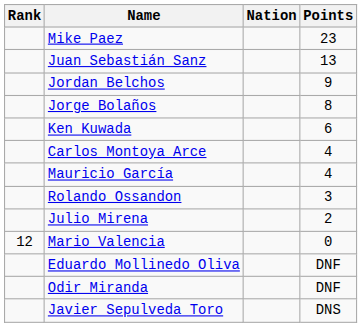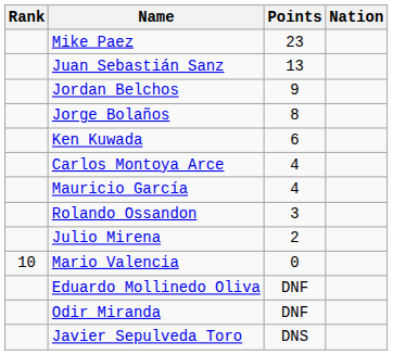 <table class="wikitable sortable">
 <tr>
 <th>Rank</th>
 <th>Name</th>
+<th>Points</th>
 <th>Nation</th>
-<th>Points</th>
 </tr>
 <tr>
 <td align="center"></td>
 <td><a href='#'>Mike Paez</a></td>
+<td align="center">23</td>
 <td></td>
-<td align="center">23</td>
 </tr>
 <tr>
 <td align="center"></td>
 <td><a href='#'>Juan Sebastián Sanz</a></td>
+<td align="center">13</td>
 <td></td>
-<td align="center">13</td>
 </tr>
 <tr>
 <td align="center"></td>
 <td><a href='#'>Jordan Belchos</a></td>
+<td align="center">9</td>
 <td></td>
-<td align="center">9</td>
 </tr>
 <tr>
 <td align="center"></td>
 <td><a href='#'>Jorge Bolaños</a></td>
+<td align="center">8</td>
 <td></td>
-<td align="center">8</td>
 </tr>
 <tr>
 <td align="center"></td>
 <td><a href='#'>Ken Kuwada</a></td>
+<td align="center">6</td>
 <td></td>
-<td align="center">6</td>
 </tr>
 <tr>
 <td align="center"></td>
 <td><a href='#'>Carlos Montoya Arce</a></td>
+<td align="center">4</td>
 <td></td>
-<td align="center">4</td>
 </tr>
 <tr>
 <td align="center"></td>
 <td><a href='#'>Mauricio García</a></td>
+<td align="center">4</td>
 <td></td>
-<td align="center">4</td>
 </tr>
 <tr>
 <td align=center></td>
 <td><a href='#'>Rolando Ossandon</a></td>
+<td align="center">3</td>
 <td></td>
-<td align="center">3</td>
 </tr>
 <tr>
 <td align=center></td>
 <td><a href='#'>Julio Mirena</a></td>
+<td align="center">2</td>
 <td></td>
-<td align="center">2</td>
 </tr>
 <tr>
-<td align=center>12</td>
+<td align=center>10</td>
 <td><a href='#'>Mario Valencia</a></td>
+<td align="center">0</td>
 <td></td>
-<td align="center">0</td>
 </tr>
 <tr>
 <td align=center></td>
 <td><a href='#'>Eduardo Mollinedo Oliva</a></td>
+<td align="center">DNF</td>
 <td></td>
-<td align="center">DNF</td>
 </tr>
 <tr>
 <td align=center></td>
 <td><a href='#'>Odir Miranda</a></td>
+<td align="center">DNF</td>
 <td></td>
-<td align="center">DNF</td>
 </tr>
 <tr>
 <td align=center></td>
 <td><a href='#'>Javier Sepulveda Toro</a></td>
+<td align="center">DNS</td>
 <td></td>
-<td align="center">DNS</td>
 </tr>
 </table>
